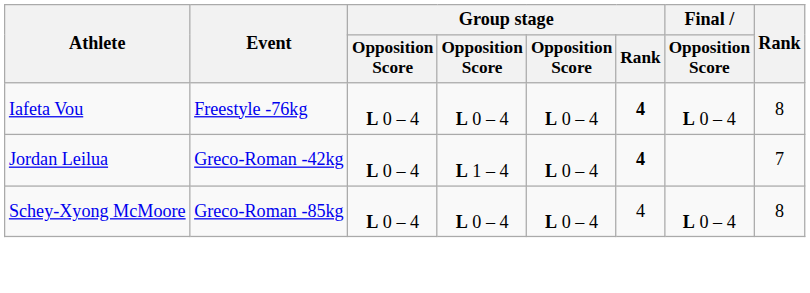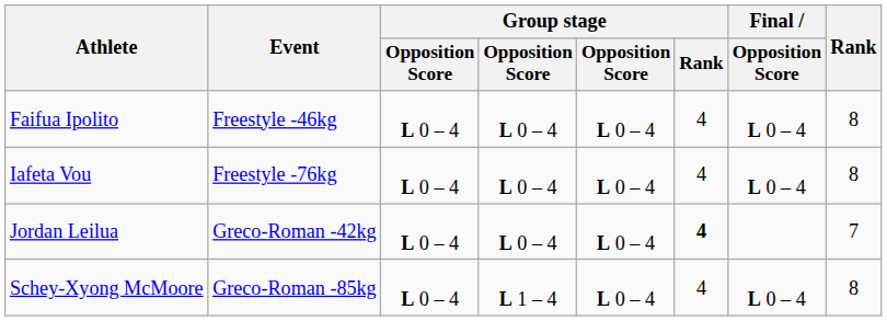 <table class="wikitable" style="font-size:90%">
 <tr>
 <th rowspan=2>Athlete</th>
 <th rowspan=2>Event</th>
 <th colspan=4>Group stage</th>
 <th>Final / </th>
 <th rowspan=2>Rank</th>
 </tr>
 <tr style="font-size:95%">
 <th>Opposition<br>Score</th>
 <th>Opposition<br>Score</th>
 <th>Opposition<br>Score</th>
 <th>Rank</th>
 <th>Opposition<br>Score</th>
 </tr>
 <tr align=center>
+<td align=left><a href='#'>Faifua Ipolito</a></td>
+<td align=left><a href='#'>Freestyle -46kg</a></td>
+<td><br><strong>L</strong> 0 – 4</td>
+<td><br><strong>L</strong> 0 – 4</td>
+<td><br><strong>L</strong> 0 – 4</td>
+<td>4 </td>
+<td><br><strong>L</strong> 0 – 4</td>
+<td>8</td>
+</tr>
+<tr align=center>
 <td align=left><a href='#'>Iafeta Vou</a></td>
 <td align=left><a href='#'>Freestyle -76kg</a></td>
 <td><br><strong>L</strong> 0 – 4</td>
 <td><br><strong>L</strong> 0 – 4</td>
 <td><br><strong>L</strong> 0 – 4</td>
-<td><strong>4 </strong></td>
+<td>4 </td>
 <td><br><strong>L</strong> 0 – 4</td>
 <td>8</td>
 </tr>
 <tr align=center>
 <td align=left><a href='#'>Jordan Leilua</a></td>
 <td align=left><a href='#'>Greco-Roman -42kg</a></td>
 <td><br><strong>L</strong> 0 – 4</td>
-<td><br><strong>L</strong> 1 – 4</td>
+<td><br><strong>L</strong> 0 – 4</td>
 <td><br><strong>L</strong> 0 – 4</td>
 <td><strong>4</strong></td>
 <td></td>
 <td>7</td>
 </tr>
 <tr align=center>
 <td align=left><a href='#'>Schey-Xyong McMoore</a></td>
 <td align=left><a href='#'>Greco-Roman -85kg</a></td>
 <td><br><strong>L</strong> 0 – 4</td>
-<td><br><strong>L</strong> 0 – 4</td>
+<td><br><strong>L</strong> 1 – 4</td>
 <td><br><strong>L</strong> 0 – 4</td>
 <td>4 </td>
 <td><br><strong>L</strong> 0 – 4</td>
 <td>8</td>
 </tr>
 </table>
